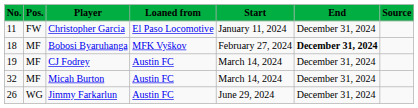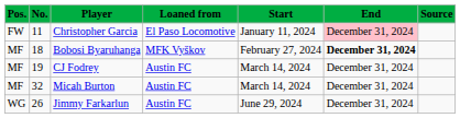 <table class="wikitable sortable" style="text-align:center; font-size:95%; text-align:left;">
 <tr>
+<th style="background:#00AE42; color:#000000">Pos.</th>
 <th style="background:#00AE42; color:#000000">No.</th>
-<th style="background:#00AE42; color:#000000">Pos.</th>
 <th style="background:#00AE42; color:#000000">Player</th>
 <th style="background:#00AE42; color:#000000">Loaned from</th>
 <th style="background:#00AE42; color:#000000">Start</th>
 <th style="background:#00AE42; color:#000000">End</th>
 <th style="background:#00AE42; color:#000000">Source</th>
 </tr>
 <tr>
+<td>FW</td>
 <td>11</td>
-<td>FW</td>
 <td align="left"> <a href='#'>Christopher Garcia</a></td>
 <td align="left"> <a href='#'>El Paso Locomotive</a></td>
 <td>January 11, 2024</td>
-<td>December 31, 2024</td>
+<td style="background: pink;">December 31, 2024</td>
 <td></td>
 </tr>
 <tr>
+<td>MF</td>
 <td>18</td>
-<td>MF</td>
 <td align="left"> <a href='#'>Bobosi Byaruhanga</a></td>
 <td align="left"> <a href='#'>MFK Vyškov</a></td>
 <td>February 27, 2024</td>
 <td><strong>December 31, 2024</strong></td>
 <td></td>
 </tr>
 <tr>
+<td>MF</td>
 <td>19</td>
-<td>MF</td>
 <td align="left"> <a href='#'>CJ Fodrey</a></td>
 <td align="left"> <a href='#'>Austin FC</a></td>
 <td>March 14, 2024</td>
 <td>December 31, 2024</td>
 <td></td>
 </tr>
 <tr>
+<td>MF</td>
 <td>32</td>
-<td>MF</td>
 <td align="left"> <a href='#'>Micah Burton</a></td>
 <td align="left"> <a href='#'>Austin FC</a></td>
 <td>March 14, 2024</td>
 <td>December 31, 2024</td>
 <td></td>
 </tr>
 <tr>
+<td>WG</td>
 <td>26</td>
-<td>WG</td>
 <td align="left"> <a href='#'>Jimmy Farkarlun</a></td>
 <td align="left"> <a href='#'>Austin FC</a></td>
 <td>June 29, 2024</td>
 <td>December 31, 2024</td>
 <td></td>
 </tr>
 </table>
